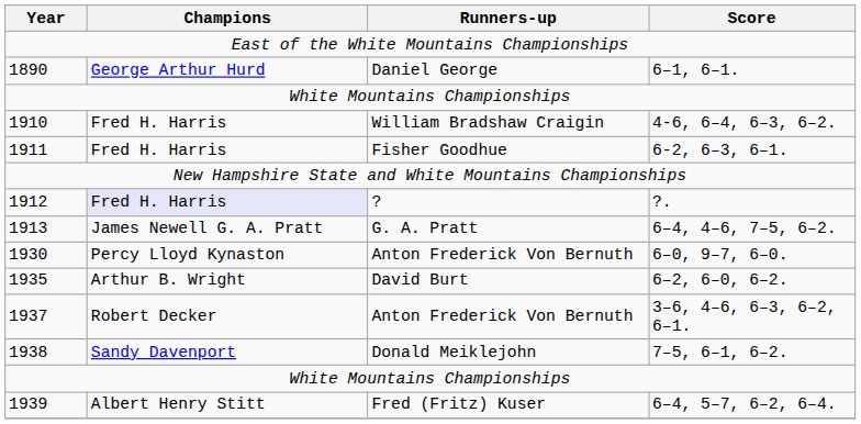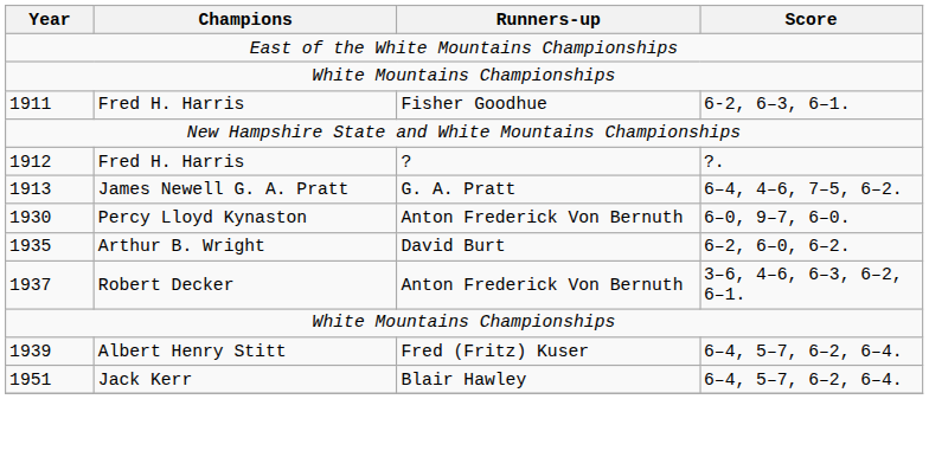 <table class="wikitable sortable">
 <tr>
 <th style="width:60px;">Year</th>
 <th style="width:220px;">Champions</th>
 <th style="width:220px;">Runners-up</th>
 <th style="width:160px;">Score</th>
 </tr>
 <tr>
 <td colspan=4 align=center><em>East of the White Mountains Championships</em></td>
 </tr>
 <tr>
-<td>1890</td>
-<td> <a href='#'>George Arthur Hurd</a></td>
-<td> Daniel George</td>
-<td>6–1, 6–1.</td>
-</tr>
-<tr>
 <td colspan=4 align=center><em>White Mountains Championships</em></td>
-</tr>
-<tr>
-<td>1910</td>
-<td> Fred H. Harris</td>
-<td> William Bradshaw Craigin</td>
-<td>4-6, 6–4, 6–3, 6–2.</td>
 </tr>
 <tr>
 <td>1911</td>
 <td> Fred H. Harris</td>
 <td> Fisher Goodhue</td>
 <td>6-2, 6–3, 6–1.</td>
 </tr>
 <tr>
 <td colspan=4 align=center><em>New Hampshire State and White Mountains Championships</em></td>
 </tr>
 <tr>
 <td>1912</td>
-<td style="background: lavender;"> Fred H. Harris</td>
+<td> Fred H. Harris</td>
 <td> ?</td>
 <td>?.</td>
 </tr>
 <tr>
 <td>1913</td>
 <td> James Newell G. A. Pratt</td>
 <td> G. A. Pratt</td>
 <td>6–4, 4–6, 7–5, 6–2.</td>
 </tr>
 <tr>
 <td>1930</td>
 <td> Percy Lloyd Kynaston</td>
 <td> Anton Frederick Von Bernuth</td>
 <td>6–0, 9–7, 6–0.</td>
 </tr>
 <tr>
 <td>1935</td>
 <td> Arthur B. Wright</td>
 <td> David Burt</td>
 <td>6–2, 6–0, 6–2.</td>
 </tr>
 <tr>
 <td>1937</td>
 <td> Robert Decker</td>
 <td> Anton Frederick Von Bernuth</td>
 <td>3–6, 4–6, 6–3, 6–2, 6–1.</td>
 </tr>
 <tr>
-<td>1938</td>
-<td> <a href='#'>Sandy Davenport</a></td>
-<td> Donald Meiklejohn</td>
-<td>7–5, 6–1, 6–2.</td>
-</tr>
-<tr>
 <td colspan=4 align=center><em>White Mountains Championships</em></td>
 </tr>
 <tr>
 <td>1939</td>
 <td> Albert Henry Stitt</td>
 <td> Fred (Fritz) Kuser</td>
 <td>6–4, 5–7, 6–2, 6–4.</td>
 </tr>
 <tr>
+<td>1951</td>
+<td> Jack Kerr</td>
+<td> Blair Hawley</td>
+<td>6–4, 5–7, 6–2, 6–4.</td>
+</tr>
+<tr>
 </tr>
 </table>
